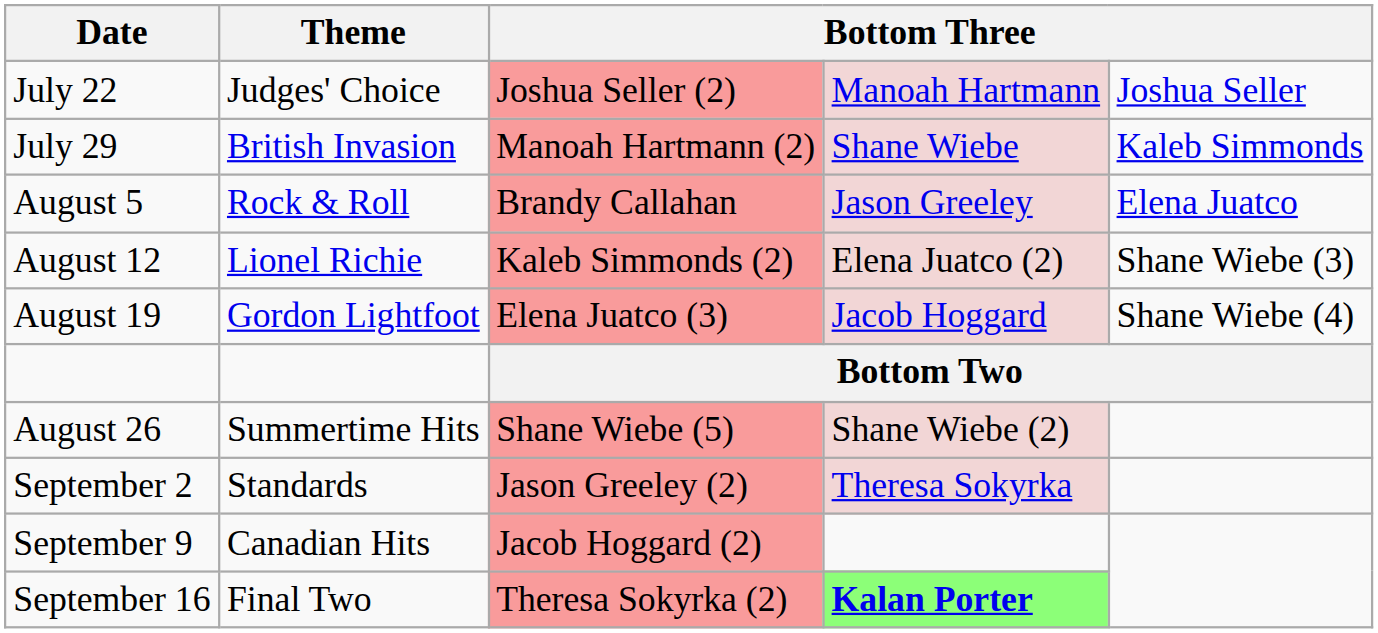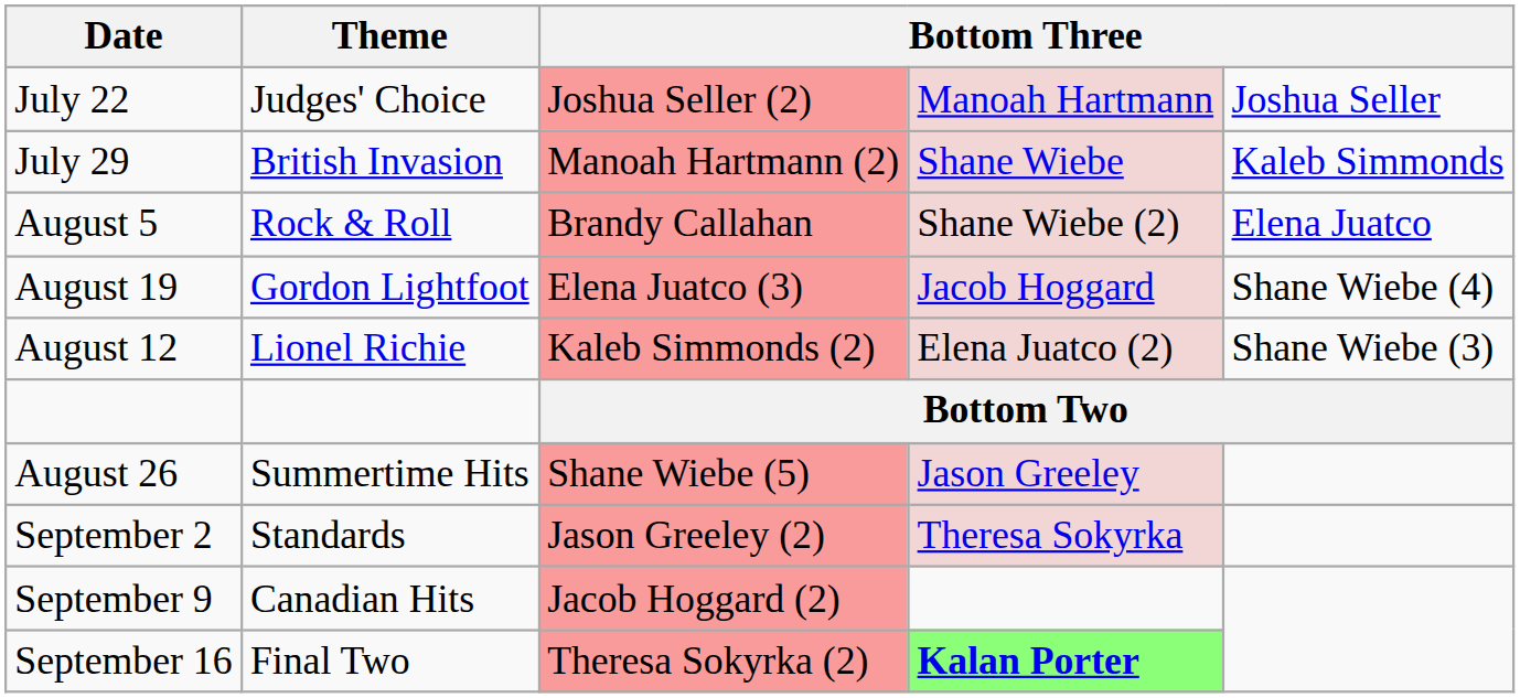 <table class="wikitable">
 <tr>
 <th>Date</th>
 <th>Theme</th>
 <th colspan="3" style="text-align:center;">Bottom Three</th>
 </tr>
 <tr>
 <td>July 22</td>
 <td>Judges' Choice</td>
 <td style="background:#f99b9b;">Joshua Seller (2)</td>
 <td style="background:#f2d6d6;"><a href='#'>Manoah Hartmann</a></td>
 <td><a href='#'>Joshua Seller</a></td>
 </tr>
 <tr>
 <td>July 29</td>
 <td><a href='#'>British Invasion</a></td>
 <td style="background:#f99b9b;">Manoah Hartmann (2)</td>
 <td style="background:#f2d6d6;"><a href='#'>Shane Wiebe</a></td>
 <td><a href='#'>Kaleb Simmonds</a></td>
 </tr>
 <tr>
 <td>August 5</td>
 <td><a href='#'>Rock & Roll</a></td>
 <td style="background:#f99b9b;">Brandy Callahan</td>
-<td style="background:#f2d6d6;"><a href='#'>Jason Greeley</a></td>
+<td style="background:#f2d6d6;">Shane Wiebe (2)</td>
 <td><a href='#'>Elena Juatco</a></td>
+</tr>
+<tr>
+<td>August 19</td>
+<td><a href='#'>Gordon Lightfoot</a></td>
+<td style="background:#f99b9b;">Elena Juatco (3)</td>
+<td style="background:#f2d6d6;"><a href='#'>Jacob Hoggard</a></td>
+<td>Shane Wiebe (4)</td>
 </tr>
 <tr>
 <td>August 12</td>
 <td><a href='#'>Lionel Richie</a></td>
 <td style="background:#f99b9b;">Kaleb Simmonds (2)</td>
 <td style="background:#f2d6d6;">Elena Juatco (2)</td>
 <td>Shane Wiebe (3)</td>
-</tr>
-<tr>
-<td>August 19</td>
-<td><a href='#'>Gordon Lightfoot</a></td>
-<td style="background:#f99b9b;">Elena Juatco (3)</td>
-<td style="background:#f2d6d6;"><a href='#'>Jacob Hoggard</a></td>
-<td>Shane Wiebe (4)</td>
 </tr>
 <tr>
 <td></td>
 <td></td>
 <td colspan="3" style="background:#f2f2f2; text-align:center;"><strong>Bottom Two</strong></td>
 </tr>
 <tr>
 <td>August 26</td>
 <td>Summertime Hits</td>
 <td style="background:#f99b9b;">Shane Wiebe (5)</td>
-<td style="background:#f2d6d6;">Shane Wiebe (2)</td>
+<td style="background:#f2d6d6;"><a href='#'>Jason Greeley</a></td>
 <td></td>
 </tr>
 <tr>
 <td>September 2</td>
 <td>Standards</td>
 <td style="background:#f99b9b;">Jason Greeley (2)</td>
 <td style="background:#f2d6d6;"><a href='#'>Theresa Sokyrka</a></td>
 <td></td>
 </tr>
 <tr>
 <td>September 9</td>
 <td>Canadian Hits</td>
 <td style="background:#f99b9b;">Jacob Hoggard (2)</td>
 <td></td>
 </tr>
 <tr>
 <td>September 16</td>
 <td>Final Two</td>
 <td style="background:#f99b9b;">Theresa Sokyrka (2)</td>
 <td style="background:#8cff78;"><strong><a href='#'>Kalan Porter</a></strong></td>
 </tr>
 </table>
